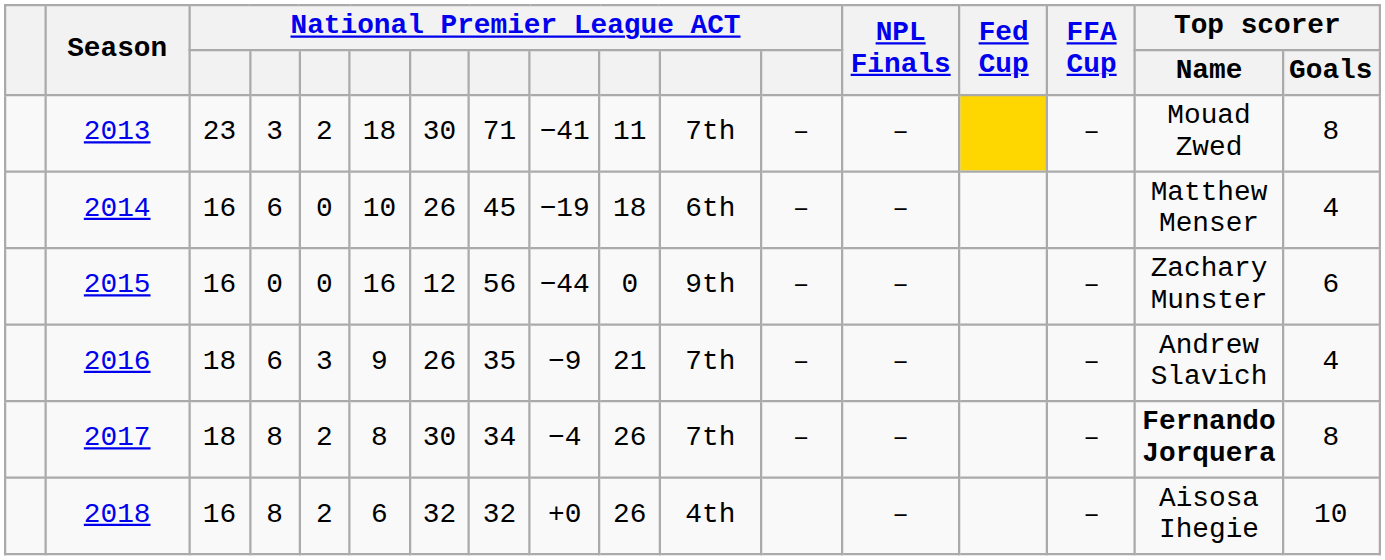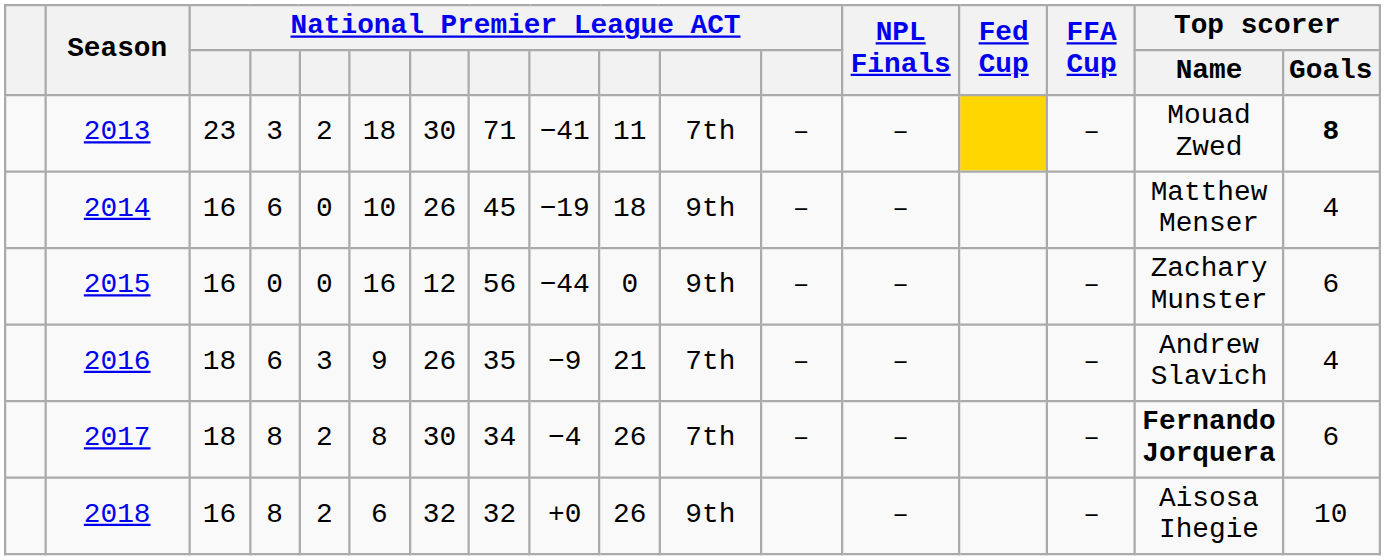 <table class="wikitable" style="text-align:center;font-size:95%;">
 <tr>
 <th rowspan="2" style="width:30px"></th>
 <th rowspan="2" style="width:80px">Season</th>
 <th colspan="10"><a href='#'>National Premier League ACT</a></th>
 <th rowspan="2" width="50px"><a href='#'>NPL<br>Finals</a></th>
 <th rowspan="2" width="50px"><a href='#'>Fed<br>Cup</a></th>
 <th rowspan="2" width="50px"><a href='#'>FFA<br>Cup</a></th>
 <th colspan="2">Top scorer</th>
 </tr>
 <tr>
 <th width=30></th>
 <th width=30></th>
 <th width=30></th>
 <th width=30></th>
 <th width=30></th>
 <th width=30></th>
 <th width=30></th>
 <th width=30></th>
 <th width=65></th>
 <th width=65></th>
 <th>Name</th>
 <th>Goals</th>
 </tr>
 <tr>
 <td></td>
 <td><a href='#'>2013</a></td>
 <td>23</td>
 <td>3</td>
 <td>2</td>
 <td>18</td>
 <td>30</td>
 <td>71</td>
 <td>−41</td>
 <td>11</td>
 <td>7th</td>
 <td>–</td>
 <td>–</td>
 <td bgcolor="gold"></td>
 <td>–</td>
 <td>Mouad Zwed</td>
-<td>8</td>
+<td><strong>8</strong></td>
 </tr>
 <tr>
 <td></td>
 <td><a href='#'>2014</a></td>
 <td>16</td>
 <td>6</td>
 <td>0</td>
 <td>10</td>
 <td>26</td>
 <td>45</td>
 <td>−19</td>
 <td>18</td>
-<td>6th</td>
+<td>9th</td>
 <td>–</td>
 <td>–</td>
 <td></td>
 <td></td>
 <td>Matthew Menser</td>
 <td>4</td>
 </tr>
 <tr>
 <td></td>
 <td><a href='#'>2015</a></td>
 <td>16</td>
 <td>0</td>
 <td>0</td>
 <td>16</td>
 <td>12</td>
 <td>56</td>
 <td>−44</td>
 <td>0</td>
 <td>9th</td>
 <td>–</td>
 <td>–</td>
 <td></td>
 <td>–</td>
 <td>Zachary Munster</td>
 <td>6</td>
 </tr>
 <tr>
 <td></td>
 <td><a href='#'>2016</a></td>
 <td>18</td>
 <td>6</td>
 <td>3</td>
 <td>9</td>
 <td>26</td>
 <td>35</td>
 <td>−9</td>
 <td>21</td>
 <td>7th</td>
 <td>–</td>
 <td>–</td>
 <td></td>
 <td>–</td>
 <td>Andrew Slavich</td>
 <td>4</td>
 </tr>
 <tr>
 <td></td>
 <td><a href='#'>2017</a></td>
 <td>18</td>
 <td>8</td>
 <td>2</td>
 <td>8</td>
 <td>30</td>
 <td>34</td>
 <td>−4</td>
 <td>26</td>
 <td>7th</td>
 <td>–</td>
 <td>–</td>
 <td></td>
 <td>–</td>
 <td><strong>Fernando Jorquera</strong></td>
-<td>8</td>
+<td>6</td>
 </tr>
 <tr>
 <td></td>
 <td><a href='#'>2018</a></td>
 <td>16</td>
 <td>8</td>
 <td>2</td>
 <td>6</td>
 <td>32</td>
 <td>32</td>
 <td>+0</td>
 <td>26</td>
-<td>4th</td>
+<td>9th</td>
 <td></td>
 <td>–</td>
 <td></td>
 <td>–</td>
 <td>Aisosa Ihegie</td>
 <td>10</td>
 </tr>
 </table>
